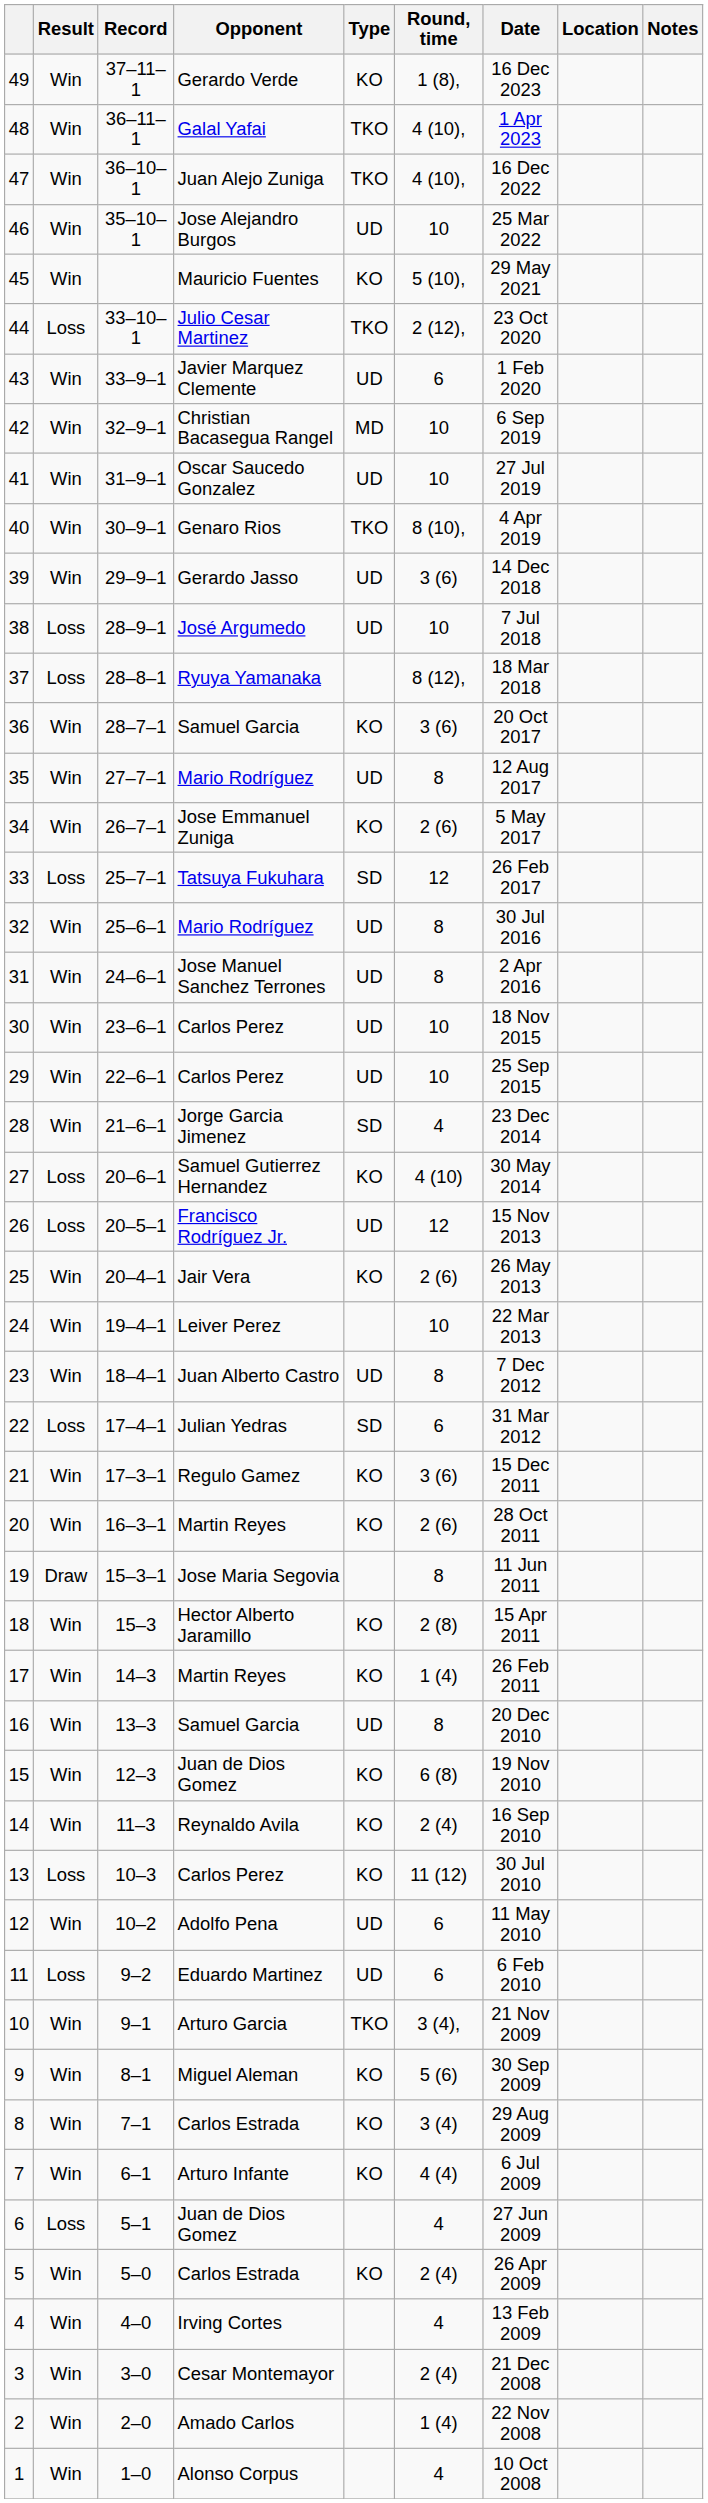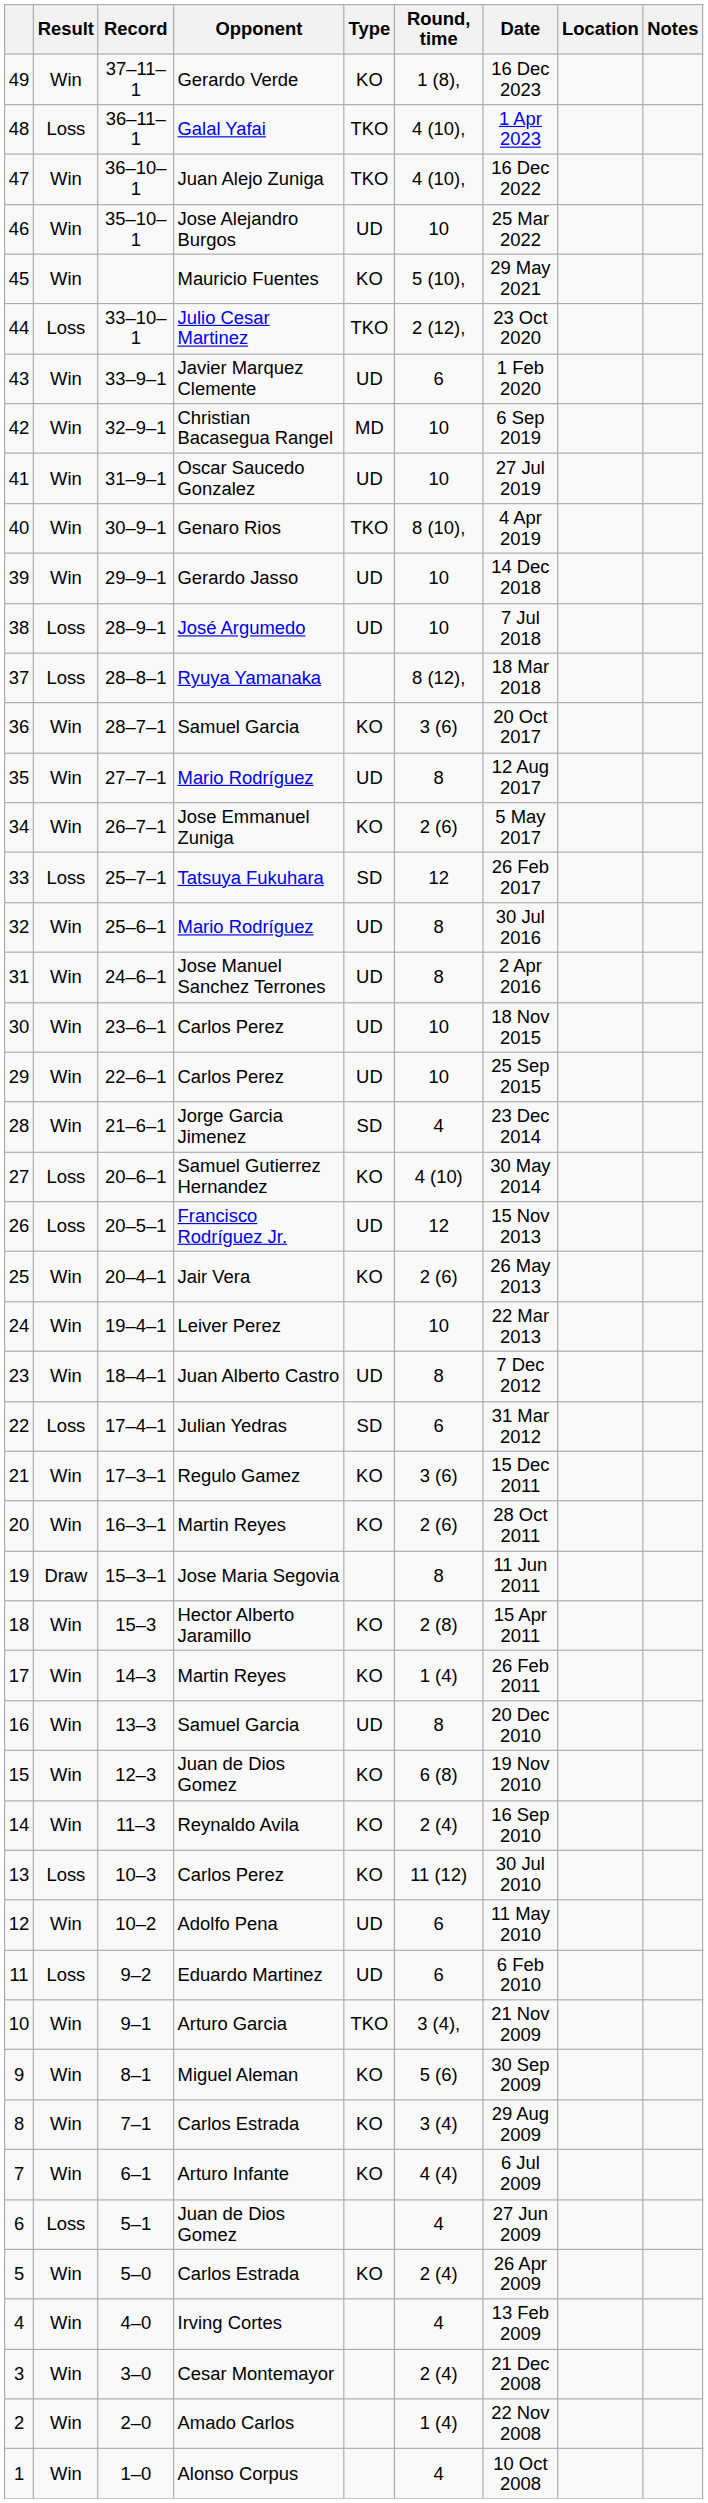 <table class="wikitable" style="text-align:center">
 <tr>
 <th></th>
 <th>Result</th>
 <th>Record</th>
 <th>Opponent</th>
 <th>Type</th>
 <th>Round, time</th>
 <th>Date</th>
 <th>Location</th>
 <th>Notes</th>
 </tr>
 <tr>
 <td>49</td>
 <td>Win</td>
 <td>37–11–1</td>
 <td style="text-align:left;">Gerardo Verde</td>
 <td>KO</td>
 <td>1 (8), </td>
 <td>16 Dec 2023</td>
 <td style="text-align:left;"></td>
 <td></td>
 </tr>
 <tr>
 <td>48</td>
-<td>Win</td>
+<td>Loss</td>
 <td>36–11–1</td>
 <td style="text-align:left;"><a href='#'>Galal Yafai</a></td>
 <td>TKO</td>
 <td>4 (10), </td>
 <td><a href='#'>1 Apr 2023</a></td>
 <td style="text-align:left;"></td>
 <td></td>
 </tr>
 <tr>
 <td>47</td>
 <td>Win</td>
 <td>36–10–1</td>
 <td style="text-align:left;">Juan Alejo Zuniga</td>
 <td>TKO</td>
 <td>4 (10), </td>
 <td>16 Dec 2022</td>
 <td style="text-align:left;"></td>
 <td></td>
 </tr>
 <tr>
 <td>46</td>
 <td>Win</td>
 <td>35–10–1</td>
 <td style="text-align:left;">Jose Alejandro Burgos</td>
 <td>UD</td>
 <td>10</td>
 <td>25 Mar 2022</td>
 <td style="text-align:left;"></td>
 <td></td>
 </tr>
 <tr>
 <td>45</td>
 <td>Win</td>
 <td></td>
 <td style="text-align:left;">Mauricio Fuentes</td>
 <td>KO</td>
 <td>5 (10), </td>
 <td>29 May 2021</td>
 <td style="text-align:left;"></td>
 <td></td>
 </tr>
 <tr>
 <td>44</td>
 <td>Loss</td>
 <td>33–10–1</td>
 <td style="text-align:left;"><a href='#'>Julio Cesar Martinez</a></td>
 <td>TKO</td>
 <td>2 (12), </td>
 <td>23 Oct 2020</td>
 <td style="text-align:left;"></td>
 <td></td>
 </tr>
 <tr>
 <td>43</td>
 <td>Win</td>
 <td>33–9–1</td>
 <td style="text-align:left;">Javier Marquez Clemente</td>
 <td>UD</td>
 <td>6</td>
 <td>1 Feb 2020</td>
 <td style="text-align:left;"></td>
 <td></td>
 </tr>
 <tr>
 <td>42</td>
 <td>Win</td>
 <td>32–9–1</td>
 <td style="text-align:left;">Christian Bacasegua Rangel</td>
 <td>MD</td>
 <td>10</td>
 <td>6 Sep 2019</td>
 <td style="text-align:left;"></td>
 <td style="text-align:left;"></td>
 </tr>
 <tr>
 <td>41</td>
 <td>Win</td>
 <td>31–9–1</td>
 <td style="text-align:left;">Oscar Saucedo Gonzalez</td>
 <td>UD</td>
 <td>10</td>
 <td>27 Jul 2019</td>
 <td style="text-align:left;"></td>
 <td></td>
 </tr>
 <tr>
 <td>40</td>
 <td>Win</td>
 <td>30–9–1</td>
 <td style="text-align:left;">Genaro Rios</td>
 <td>TKO</td>
 <td>8 (10), </td>
 <td>4 Apr 2019</td>
 <td style="text-align:left;"></td>
 <td></td>
 </tr>
 <tr>
 <td>39</td>
 <td>Win</td>
 <td>29–9–1</td>
 <td style="text-align:left;">Gerardo Jasso</td>
 <td>UD</td>
-<td>3 (6)</td>
+<td>10</td>
 <td>14 Dec 2018</td>
 <td style="text-align:left;"></td>
 <td></td>
 </tr>
 <tr>
 <td>38</td>
 <td>Loss</td>
 <td>28–9–1</td>
 <td style="text-align:left;"><a href='#'>José Argumedo</a></td>
 <td>UD</td>
 <td>10</td>
 <td>7 Jul 2018</td>
 <td style="text-align:left;"></td>
 <td></td>
 </tr>
 <tr>
 <td>37</td>
 <td>Loss</td>
 <td>28–8–1</td>
 <td style="text-align:left;"><a href='#'>Ryuya Yamanaka</a></td>
 <td></td>
 <td>8 (12), </td>
 <td>18 Mar 2018</td>
 <td style="text-align:left;"></td>
 <td style="text-align:left;"></td>
 </tr>
 <tr>
 <td>36</td>
 <td>Win</td>
 <td>28–7–1</td>
 <td style="text-align:left;">Samuel Garcia</td>
 <td>KO</td>
 <td>3 (6)</td>
 <td>20 Oct 2017</td>
 <td style="text-align:left;"></td>
 <td></td>
 </tr>
 <tr>
 <td>35</td>
 <td>Win</td>
 <td>27–7–1</td>
 <td style="text-align:left;"><a href='#'>Mario Rodríguez</a></td>
 <td>UD</td>
 <td>8</td>
 <td>12 Aug 2017</td>
 <td style="text-align:left;"></td>
 <td></td>
 </tr>
 <tr>
 <td>34</td>
 <td>Win</td>
 <td>26–7–1</td>
 <td style="text-align:left;">Jose Emmanuel Zuniga</td>
 <td>KO</td>
 <td>2 (6)</td>
 <td>5 May 2017</td>
 <td style="text-align:left;"></td>
 <td></td>
 </tr>
 <tr>
 <td>33</td>
 <td>Loss</td>
 <td>25–7–1</td>
 <td style="text-align:left;"><a href='#'>Tatsuya Fukuhara</a></td>
 <td>SD</td>
 <td>12</td>
 <td>26 Feb 2017</td>
 <td style="text-align:left;"></td>
 <td style="text-align:left;"></td>
 </tr>
 <tr>
 <td>32</td>
 <td>Win</td>
 <td>25–6–1</td>
 <td style="text-align:left;"><a href='#'>Mario Rodríguez</a></td>
 <td>UD</td>
 <td>8</td>
 <td>30 Jul 2016</td>
 <td style="text-align:left;"></td>
 <td></td>
 </tr>
 <tr>
 <td>31</td>
 <td>Win</td>
 <td>24–6–1</td>
 <td style="text-align:left;">Jose Manuel Sanchez Terrones</td>
 <td>UD</td>
 <td>8</td>
 <td>2 Apr 2016</td>
 <td style="text-align:left;"></td>
 <td></td>
 </tr>
 <tr>
 <td>30</td>
 <td>Win</td>
 <td>23–6–1</td>
 <td style="text-align:left;">Carlos Perez</td>
 <td>UD</td>
 <td>10</td>
 <td>18 Nov 2015</td>
 <td style="text-align:left;"></td>
 <td style="text-align:left;"></td>
 </tr>
 <tr>
 <td>29</td>
 <td>Win</td>
 <td>22–6–1</td>
 <td style="text-align:left;">Carlos Perez</td>
 <td>UD</td>
 <td>10</td>
 <td>25 Sep 2015</td>
 <td style="text-align:left;"></td>
 <td></td>
 </tr>
 <tr>
 <td>28</td>
 <td>Win</td>
 <td>21–6–1</td>
 <td style="text-align:left;">Jorge Garcia Jimenez</td>
 <td>SD</td>
 <td>4</td>
 <td>23 Dec 2014</td>
 <td style="text-align:left;"></td>
 <td></td>
 </tr>
 <tr>
 <td>27</td>
 <td>Loss</td>
 <td>20–6–1</td>
 <td style="text-align:left;">Samuel Gutierrez Hernandez</td>
 <td>KO</td>
 <td>4 (10)</td>
 <td>30 May 2014</td>
 <td style="text-align:left;"></td>
 <td></td>
 </tr>
 <tr>
 <td>26</td>
 <td>Loss</td>
 <td>20–5–1</td>
 <td style="text-align:left;"><a href='#'>Francisco Rodríguez Jr.</a></td>
 <td>UD</td>
 <td>12</td>
 <td>15 Nov 2013</td>
 <td style="text-align:left;"></td>
 <td></td>
 </tr>
 <tr>
 <td>25</td>
 <td>Win</td>
 <td>20–4–1</td>
 <td style="text-align:left;">Jair Vera</td>
 <td>KO</td>
 <td>2 (6)</td>
 <td>26 May 2013</td>
 <td style="text-align:left;"></td>
 <td></td>
 </tr>
 <tr>
 <td>24</td>
 <td>Win</td>
 <td>19–4–1</td>
 <td style="text-align:left;">Leiver Perez</td>
 <td></td>
 <td>10</td>
 <td>22 Mar 2013</td>
 <td style="text-align:left;"></td>
 <td></td>
 </tr>
 <tr>
 <td>23</td>
 <td>Win</td>
 <td>18–4–1</td>
 <td style="text-align:left;">Juan Alberto Castro</td>
 <td>UD</td>
 <td>8</td>
 <td>7 Dec 2012</td>
 <td style="text-align:left;"></td>
 <td></td>
 </tr>
 <tr>
 <td>22</td>
 <td>Loss</td>
 <td>17–4–1</td>
 <td style="text-align:left;">Julian Yedras</td>
 <td>SD</td>
 <td>6</td>
 <td>31 Mar 2012</td>
 <td style="text-align:left;"></td>
 <td></td>
 </tr>
 <tr>
 <td>21</td>
 <td>Win</td>
 <td>17–3–1</td>
 <td style="text-align:left;">Regulo Gamez</td>
 <td>KO</td>
 <td>3 (6)</td>
 <td>15 Dec 2011</td>
 <td style="text-align:left;"></td>
 <td></td>
 </tr>
 <tr>
 <td>20</td>
 <td>Win</td>
 <td>16–3–1</td>
 <td style="text-align:left;">Martin Reyes</td>
 <td>KO</td>
 <td>2 (6)</td>
 <td>28 Oct 2011</td>
 <td style="text-align:left;"></td>
 <td></td>
 </tr>
 <tr>
 <td>19</td>
 <td>Draw</td>
 <td>15–3–1</td>
 <td style="text-align:left;">Jose Maria Segovia</td>
 <td></td>
 <td>8</td>
 <td>11 Jun 2011</td>
 <td style="text-align:left;"></td>
 <td></td>
 </tr>
 <tr>
 <td>18</td>
 <td>Win</td>
 <td>15–3</td>
 <td style="text-align:left;">Hector Alberto Jaramillo</td>
 <td>KO</td>
 <td>2 (8)</td>
 <td>15 Apr 2011</td>
 <td style="text-align:left;"></td>
 <td></td>
 </tr>
 <tr>
 <td>17</td>
 <td>Win</td>
 <td>14–3</td>
 <td style="text-align:left;">Martin Reyes</td>
 <td>KO</td>
 <td>1 (4)</td>
 <td>26 Feb 2011</td>
 <td style="text-align:left;"></td>
 <td></td>
 </tr>
 <tr>
 <td>16</td>
 <td>Win</td>
 <td>13–3</td>
 <td style="text-align:left;">Samuel Garcia</td>
 <td>UD</td>
 <td>8</td>
 <td>20 Dec 2010</td>
 <td style="text-align:left;"></td>
 <td></td>
 </tr>
 <tr>
 <td>15</td>
 <td>Win</td>
 <td>12–3</td>
 <td style="text-align:left;">Juan de Dios Gomez</td>
 <td>KO</td>
 <td>6 (8)</td>
 <td>19 Nov 2010</td>
 <td style="text-align:left;"></td>
 <td></td>
 </tr>
 <tr>
 <td>14</td>
 <td>Win</td>
 <td>11–3</td>
 <td style="text-align:left;">Reynaldo Avila</td>
 <td>KO</td>
 <td>2 (4)</td>
 <td>16 Sep 2010</td>
 <td style="text-align:left;"></td>
 <td></td>
 </tr>
 <tr>
 <td>13</td>
 <td>Loss</td>
 <td>10–3</td>
 <td style="text-align:left;">Carlos Perez</td>
 <td>KO</td>
 <td>11 (12)</td>
 <td>30 Jul 2010</td>
 <td style="text-align:left;"></td>
 <td style="text-align:left;"></td>
 </tr>
 <tr>
 <td>12</td>
 <td>Win</td>
 <td>10–2</td>
 <td style="text-align:left;">Adolfo Pena</td>
 <td>UD</td>
 <td>6</td>
 <td>11 May 2010</td>
 <td style="text-align:left;"></td>
 <td></td>
 </tr>
 <tr>
 <td>11</td>
 <td>Loss</td>
 <td>9–2</td>
 <td style="text-align:left;">Eduardo Martinez</td>
 <td>UD</td>
 <td>6</td>
 <td>6 Feb 2010</td>
 <td style="text-align:left;"></td>
 <td></td>
 </tr>
 <tr>
 <td>10</td>
 <td>Win</td>
 <td>9–1</td>
 <td style="text-align:left;">Arturo Garcia</td>
 <td>TKO</td>
 <td>3 (4), </td>
 <td>21 Nov 2009</td>
 <td style="text-align:left;"></td>
 <td></td>
 </tr>
 <tr>
 <td>9</td>
 <td>Win</td>
 <td>8–1</td>
 <td style="text-align:left;">Miguel Aleman</td>
 <td>KO</td>
 <td>5 (6)</td>
 <td>30 Sep 2009</td>
 <td style="text-align:left;"></td>
 <td></td>
 </tr>
 <tr>
 <td>8</td>
 <td>Win</td>
 <td>7–1</td>
 <td style="text-align:left;">Carlos Estrada</td>
 <td>KO</td>
 <td>3 (4)</td>
 <td>29 Aug 2009</td>
 <td style="text-align:left;"></td>
 <td></td>
 </tr>
 <tr>
 <td>7</td>
 <td>Win</td>
 <td>6–1</td>
 <td style="text-align:left;">Arturo Infante</td>
 <td>KO</td>
 <td>4 (4)</td>
 <td>6 Jul 2009</td>
 <td style="text-align:left;"></td>
 <td></td>
 </tr>
 <tr>
 <td>6</td>
 <td>Loss</td>
 <td>5–1</td>
 <td style="text-align:left;">Juan de Dios Gomez</td>
 <td></td>
 <td>4</td>
 <td>27 Jun 2009</td>
 <td style="text-align:left;"></td>
 <td></td>
 </tr>
 <tr>
 <td>5</td>
 <td>Win</td>
 <td>5–0</td>
 <td style="text-align:left;">Carlos Estrada</td>
 <td>KO</td>
 <td>2 (4)</td>
 <td>26 Apr 2009</td>
 <td style="text-align:left;"></td>
 <td></td>
 </tr>
 <tr>
 <td>4</td>
 <td>Win</td>
 <td>4–0</td>
 <td style="text-align:left;">Irving Cortes</td>
 <td></td>
 <td>4</td>
 <td>13 Feb 2009</td>
 <td style="text-align:left;"></td>
 <td></td>
 </tr>
 <tr>
 <td>3</td>
 <td>Win</td>
 <td>3–0</td>
 <td style="text-align:left;">Cesar Montemayor</td>
 <td></td>
 <td>2 (4)</td>
 <td>21 Dec 2008</td>
 <td style="text-align:left;"></td>
 <td></td>
 </tr>
 <tr>
 <td>2</td>
 <td>Win</td>
 <td>2–0</td>
 <td style="text-align:left;">Amado Carlos</td>
 <td></td>
 <td>1 (4)</td>
 <td>22 Nov 2008</td>
 <td style="text-align:left;"></td>
 <td></td>
 </tr>
 <tr>
 <td>1</td>
 <td>Win</td>
 <td>1–0</td>
 <td style="text-align:left;">Alonso Corpus</td>
 <td></td>
 <td>4</td>
 <td>10 Oct 2008</td>
 <td style="text-align:left;"></td>
 <td></td>
 </tr>
 </table>
